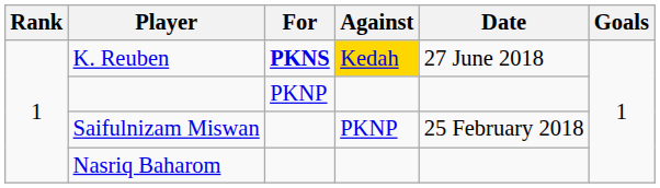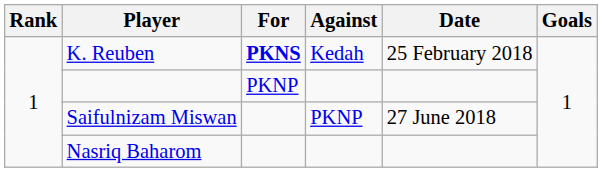 <table class="wikitable">
 <tr>
 <th>Rank</th>
 <th>Player</th>
 <th>For</th>
 <th>Against</th>
 <th>Date</th>
 <th>Goals</th>
 </tr>
 <tr>
 <td rowspan="4" style="text-align:center">1</td>
 <td> <a href='#'>K. Reuben</a></td>
 <td><strong><a href='#'>PKNS</a></strong></td>
-<td style="background: gold;"><a href='#'>Kedah</a></td>
-<td>27 June 2018</td>
+<td><a href='#'>Kedah</a></td>
+<td>25 February 2018</td>
 <td rowspan="4" style="text-align:center">1</td>
 </tr>
 <tr>
 <td></td>
 <td><a href='#'>PKNP</a></td>
 <td></td>
 <td></td>
 </tr>
 <tr>
 <td> <a href='#'>Saifulnizam Miswan</a></td>
 <td></td>
 <td><a href='#'>PKNP</a></td>
-<td>25 February 2018</td>
+<td>27 June 2018</td>
 </tr>
 <tr>
 <td> <a href='#'>Nasriq Baharom</a></td>
 <td></td>
 <td></td>
 <td></td>
 </tr>
 </table>
